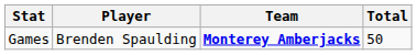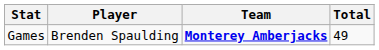 <table class="wikitable">
 <tr>
 <th>Stat</th>
 <th>Player</th>
 <th>Team</th>
 <th>Total</th>
 </tr>
 <tr>
 <td>Games</td>
 <td>Brenden Spaulding</td>
 <td><strong><a href='#'>Monterey Amberjacks</a></strong></td>
-<td>50</td>
+<td>49</td>
 </tr>
 </table>
